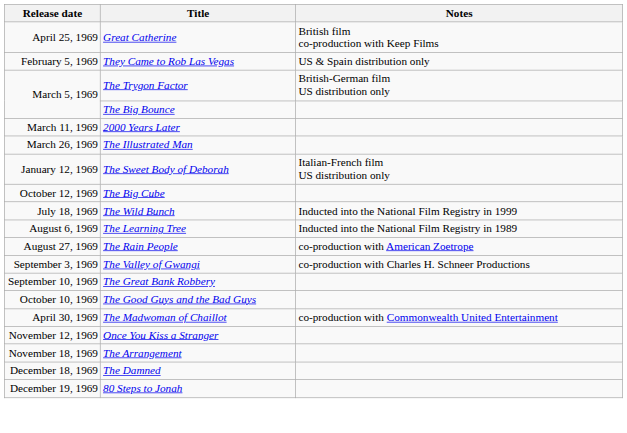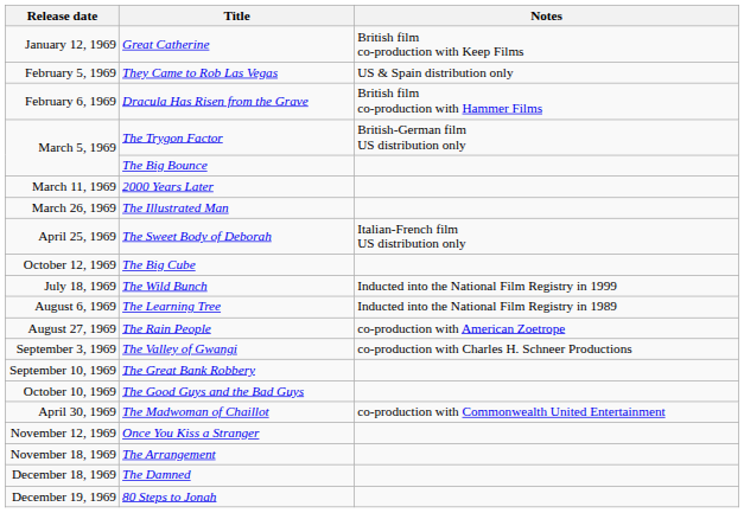 <table class="wikitable sortable" style="width:100%;">
 <tr>
 <th scope="col" style="width:130px;">Release date</th>
 <th>Title</th>
 <th>Notes</th>
 </tr>
 <tr>
-<td style="text-align:right;">April 25, 1969</td>
+<td style="text-align:right;">January 12, 1969</td>
 <td><em><a href='#'>Great Catherine</a></em></td>
 <td>British film<br>co-production with Keep Films</td>
 </tr>
 <tr>
 <td style="text-align:right;">February 5, 1969</td>
 <td><em><a href='#'>They Came to Rob Las Vegas</a></em></td>
 <td>US & Spain distribution only</td>
+</tr>
+<tr>
+<td style="text-align:right;">February 6, 1969</td>
+<td><em><a href='#'>Dracula Has Risen from the Grave</a></em></td>
+<td>British film<br>co-production with <a href='#'>Hammer Films</a></td>
 </tr>
 <tr>
 <td style="text-align:right;" rowspan="2">March 5, 1969</td>
 <td><em><a href='#'>The Trygon Factor</a></em></td>
 <td>British-German film<br>US distribution only</td>
 </tr>
 <tr>
 <td><em><a href='#'>The Big Bounce</a></em></td>
 <td></td>
 </tr>
 <tr>
 <td style="text-align:right;">March 11, 1969</td>
 <td><em><a href='#'>2000 Years Later</a></em></td>
 <td></td>
 </tr>
 <tr>
 <td style="text-align:right;">March 26, 1969</td>
 <td><em><a href='#'>The Illustrated Man</a></em></td>
 <td></td>
 </tr>
 <tr>
-<td style="text-align:right;">January 12, 1969</td>
+<td style="text-align:right;">April 25, 1969</td>
 <td><em><a href='#'>The Sweet Body of Deborah</a></em></td>
 <td>Italian-French film<br>US distribution only</td>
 </tr>
 <tr>
 <td style="text-align:right;">October 12, 1969</td>
 <td><em><a href='#'>The Big Cube</a></em></td>
 <td></td>
 </tr>
 <tr>
 <td style="text-align:right;">July 18, 1969</td>
 <td><em><a href='#'>The Wild Bunch</a></em></td>
 <td>Inducted into the National Film Registry in 1999</td>
 </tr>
 <tr>
 <td style="text-align:right;">August 6, 1969</td>
 <td><em><a href='#'>The Learning Tree</a></em></td>
 <td>Inducted into the National Film Registry in 1989</td>
 </tr>
 <tr>
 <td style="text-align:right;">August 27, 1969</td>
 <td><em><a href='#'>The Rain People</a></em></td>
 <td>co-production with <a href='#'>American Zoetrope</a></td>
 </tr>
 <tr>
 <td style="text-align:right;">September 3, 1969</td>
 <td><em><a href='#'>The Valley of Gwangi</a></em></td>
 <td>co-production with Charles H. Schneer Productions</td>
 </tr>
 <tr>
 <td style="text-align:right;">September 10, 1969</td>
 <td><em><a href='#'>The Great Bank Robbery</a></em></td>
 <td></td>
 </tr>
 <tr>
 <td style="text-align:right;">October 10, 1969</td>
 <td><em><a href='#'>The Good Guys and the Bad Guys</a></em></td>
 <td></td>
 </tr>
 <tr>
 <td style="text-align:right;">April 30, 1969</td>
 <td><em><a href='#'>The Madwoman of Chaillot</a></em></td>
 <td>co-production with <a href='#'>Commonwealth United Entertainment</a></td>
 </tr>
 <tr>
 <td style="text-align:right;">November 12, 1969</td>
 <td><em><a href='#'>Once You Kiss a Stranger</a></em></td>
 <td></td>
 </tr>
 <tr>
 <td style="text-align:right;">November 18, 1969</td>
 <td><em><a href='#'>The Arrangement</a></em></td>
 <td></td>
 </tr>
 <tr>
 <td style="text-align:right;">December 18, 1969</td>
 <td><em><a href='#'>The Damned</a></em></td>
 <td></td>
 </tr>
 <tr>
 <td style="text-align:right;">December 19, 1969</td>
 <td><em><a href='#'>80 Steps to Jonah</a></em></td>
 <td></td>
 </tr>
 </table>
